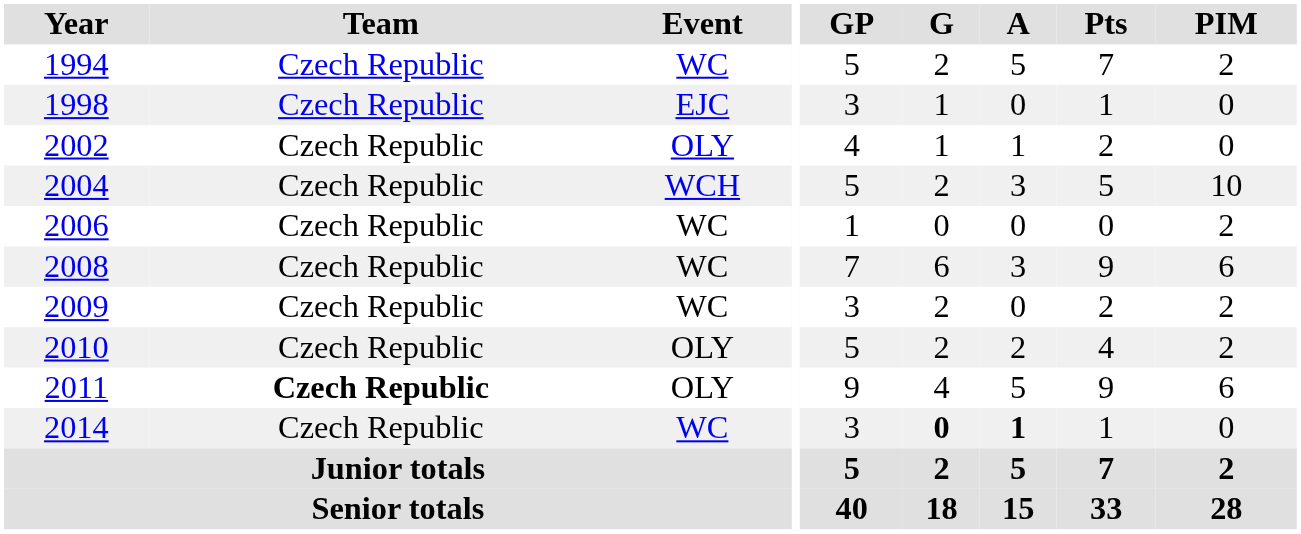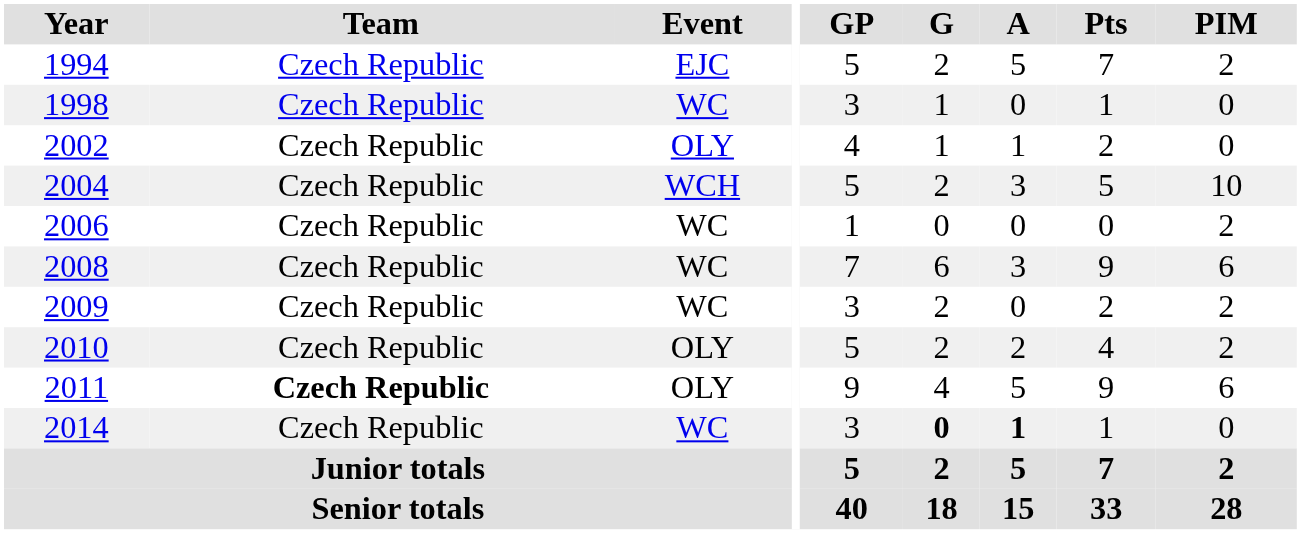 <table border="0" cellpadding="1" cellspacing="0" ID="Table3" style="text-align:center; width:40em">
 <tr bgcolor="#e0e0e0">
 <th>Year</th>
 <th>Team</th>
 <th>Event</th>
 <th rowspan="102" bgcolor="#ffffff"></th>
 <th>GP</th>
 <th>G</th>
 <th>A</th>
 <th>Pts</th>
 <th>PIM</th>
 </tr>
 <tr>
 <td><a href='#'>1994</a></td>
 <td><a href='#'>Czech Republic</a></td>
-<td><a href='#'>WC</a></td>
+<td><a href='#'>EJC</a></td>
 <td>5</td>
 <td>2</td>
 <td>5</td>
 <td>7</td>
 <td>2</td>
 </tr>
 <tr bgcolor="#f0f0f0">
 <td><a href='#'>1998</a></td>
 <td><a href='#'>Czech Republic</a></td>
-<td><a href='#'>EJC</a></td>
+<td><a href='#'>WC</a></td>
 <td>3</td>
 <td>1</td>
 <td>0</td>
 <td>1</td>
 <td>0</td>
 </tr>
 <tr>
 <td><a href='#'>2002</a></td>
 <td>Czech Republic</td>
 <td><a href='#'>OLY</a></td>
 <td>4</td>
 <td>1</td>
 <td>1</td>
 <td>2</td>
 <td>0</td>
 </tr>
 <tr bgcolor="#f0f0f0">
 <td><a href='#'>2004</a></td>
 <td>Czech Republic</td>
 <td><a href='#'>WCH</a></td>
 <td>5</td>
 <td>2</td>
 <td>3</td>
 <td>5</td>
 <td>10</td>
 </tr>
 <tr>
 <td><a href='#'>2006</a></td>
 <td>Czech Republic</td>
 <td>WC</td>
 <td>1</td>
 <td>0</td>
 <td>0</td>
 <td>0</td>
 <td>2</td>
 </tr>
 <tr bgcolor="#f0f0f0">
 <td><a href='#'>2008</a></td>
 <td>Czech Republic</td>
 <td>WC</td>
 <td>7</td>
 <td>6</td>
 <td>3</td>
 <td>9</td>
 <td>6</td>
 </tr>
 <tr>
 <td><a href='#'>2009</a></td>
 <td>Czech Republic</td>
 <td>WC</td>
 <td>3</td>
 <td>2</td>
 <td>0</td>
 <td>2</td>
 <td>2</td>
 </tr>
 <tr bgcolor="#f0f0f0">
 <td><a href='#'>2010</a></td>
 <td>Czech Republic</td>
 <td>OLY</td>
 <td>5</td>
 <td>2</td>
 <td>2</td>
 <td>4</td>
 <td>2</td>
 </tr>
 <tr>
 <td><a href='#'>2011</a></td>
 <td><strong>Czech Republic</strong></td>
 <td>OLY</td>
 <td>9</td>
 <td>4</td>
 <td>5</td>
 <td>9</td>
 <td>6</td>
 </tr>
 <tr bgcolor="#f0f0f0">
 <td><a href='#'>2014</a></td>
 <td>Czech Republic</td>
 <td><a href='#'>WC</a></td>
 <td>3</td>
 <td><strong>0</strong></td>
 <td><strong>1</strong></td>
 <td>1</td>
 <td>0</td>
 </tr>
 <tr bgcolor="#e0e0e0">
 <th colspan="3">Junior totals</th>
 <th>5</th>
 <th>2</th>
 <th>5</th>
 <th>7</th>
 <th>2</th>
 </tr>
 <tr bgcolor="#e0e0e0">
 <th colspan="3">Senior totals</th>
 <th>40</th>
 <th>18</th>
 <th>15</th>
 <th>33</th>
 <th>28</th>
 </tr>
 </table>
